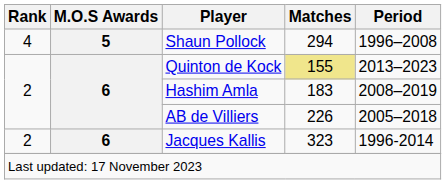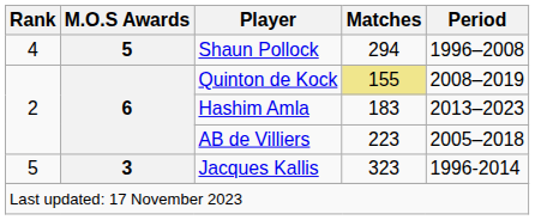 <table class="wikitable plainrowheaders sortable">
 <tr>
 <th scope=col>Rank</th>
 <th scope=col>M.O.S Awards</th>
 <th scope=col>Player</th>
 <th scope=col>Matches</th>
 <th scope=col>Period</th>
 </tr>
 <tr>
 <td align=center>4</td>
 <th scope=row style=text-align:center;>5</th>
 <td><a href='#'>Shaun Pollock</a></td>
 <td align=center>294</td>
 <td>1996–2008</td>
 </tr>
 <tr>
 <td align=center rowspan=3>2</td>
 <th scope=row style=text-align:center; rowspan=3>6</th>
 <td><a href='#'>Quinton de Kock</a></td>
 <td align=center style="background: khaki;">155</td>
-<td>2013–2023</td>
+<td>2008–2019</td>
 </tr>
 <tr>
 <td><a href='#'>Hashim Amla</a></td>
 <td align=center>183</td>
-<td>2008–2019</td>
+<td>2013–2023</td>
 </tr>
 <tr>
 <td><a href='#'>AB de Villiers</a></td>
-<td align=center>226</td>
+<td align=center>223</td>
 <td>2005–2018</td>
 </tr>
 <tr>
-<td align=center>2</td>
-<th scope=row style=text-align:center;>6</th>
+<td align=center>5</td>
+<th scope=row style=text-align:center;>3</th>
 <td><a href='#'>Jacques Kallis</a></td>
 <td align=center>323</td>
 <td>1996-2014</td>
 </tr>
 <tr>
 </tr>
 <tr class=sortbottom>
 <td colspan=5><small>Last updated: 17 November 2023</small></td>
 </tr>
 </table>
